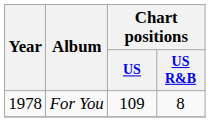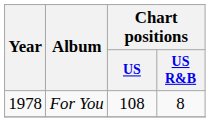 <table class="wikitable" style="text-align:center;">
 <tr>
 <th rowspan="2">Year</th>
 <th rowspan="2">Album</th>
 <th colspan="2">Chart positions</th>
 </tr>
 <tr style="font-size:smaller;">
 <th width="40"><a href='#'>US</a></th>
 <th width="40"><a href='#'>US<br>R&B</a></th>
 </tr>
 <tr>
 <td rowspan="1">1978</td>
 <td align="left"><em>For You</em></td>
-<td>109</td>
+<td>108</td>
 <td>8</td>
 </tr>
 <tr>
 </tr>
 </table>
